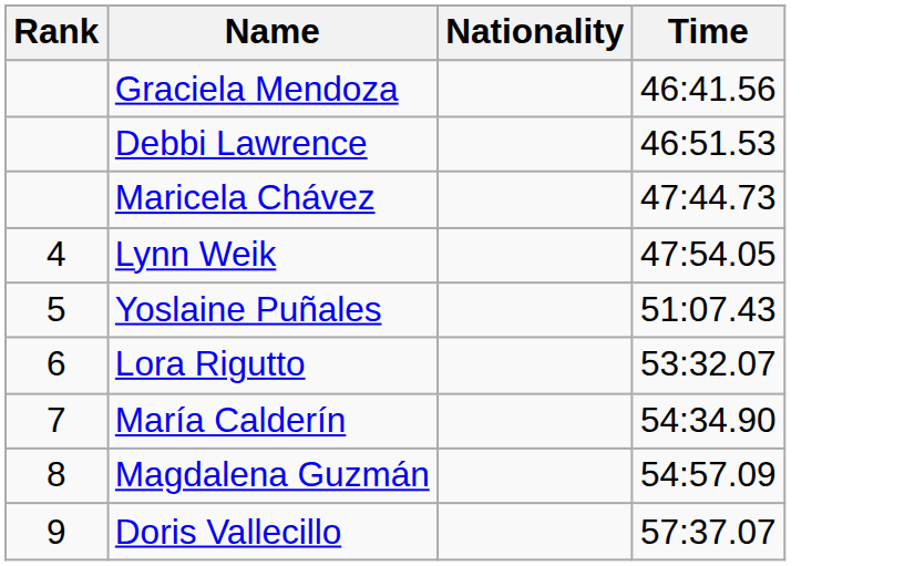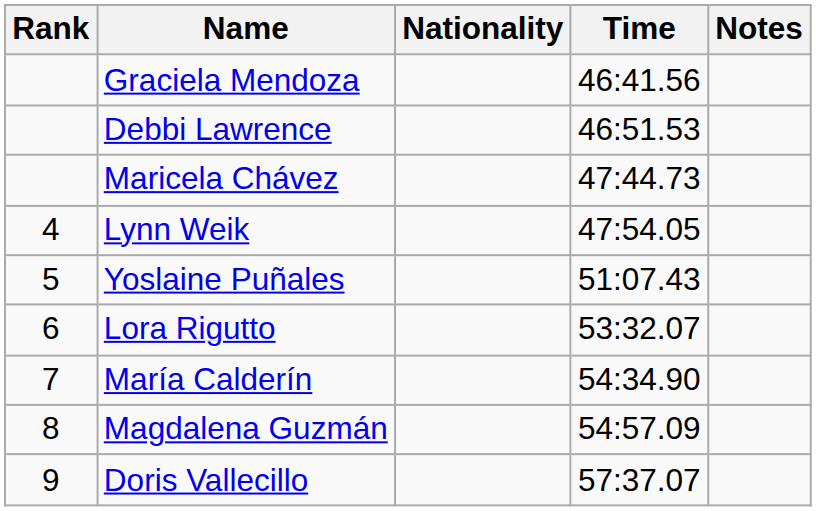 <table class="wikitable sortable" style="text-align:center">
 <tr>
 <th>Rank</th>
 <th>Name</th>
 <th>Nationality</th>
 <th>Time</th>
+<th>Notes</th>
 </tr>
 <tr>
 <td></td>
 <td align=left><a href='#'>Graciela Mendoza</a></td>
 <td align=left></td>
 <td>46:41.56</td>
+<td></td>
 </tr>
 <tr>
 <td></td>
 <td align=left><a href='#'>Debbi Lawrence</a></td>
 <td align=left></td>
 <td>46:51.53</td>
+<td></td>
 </tr>
 <tr>
 <td></td>
 <td align=left><a href='#'>Maricela Chávez</a></td>
 <td align=left></td>
 <td>47:44.73</td>
+<td></td>
 </tr>
 <tr>
 <td>4</td>
 <td align=left><a href='#'>Lynn Weik</a></td>
 <td align=left></td>
 <td>47:54.05</td>
+<td></td>
 </tr>
 <tr>
 <td>5</td>
 <td align=left><a href='#'>Yoslaine Puñales</a></td>
 <td align=left></td>
 <td>51:07.43</td>
+<td></td>
 </tr>
 <tr>
 <td>6</td>
 <td align=left><a href='#'>Lora Rigutto</a></td>
 <td align=left></td>
 <td>53:32.07</td>
+<td></td>
 </tr>
 <tr>
 <td>7</td>
 <td align=left><a href='#'>María Calderín</a></td>
 <td align=left></td>
 <td>54:34.90</td>
+<td></td>
 </tr>
 <tr>
 <td>8</td>
 <td align=left><a href='#'>Magdalena Guzmán</a></td>
 <td align=left></td>
 <td>54:57.09</td>
+<td></td>
 </tr>
 <tr>
 <td>9</td>
 <td align=left><a href='#'>Doris Vallecillo</a></td>
 <td align=left></td>
 <td>57:37.07</td>
+<td></td>
 </tr>
 </table>
